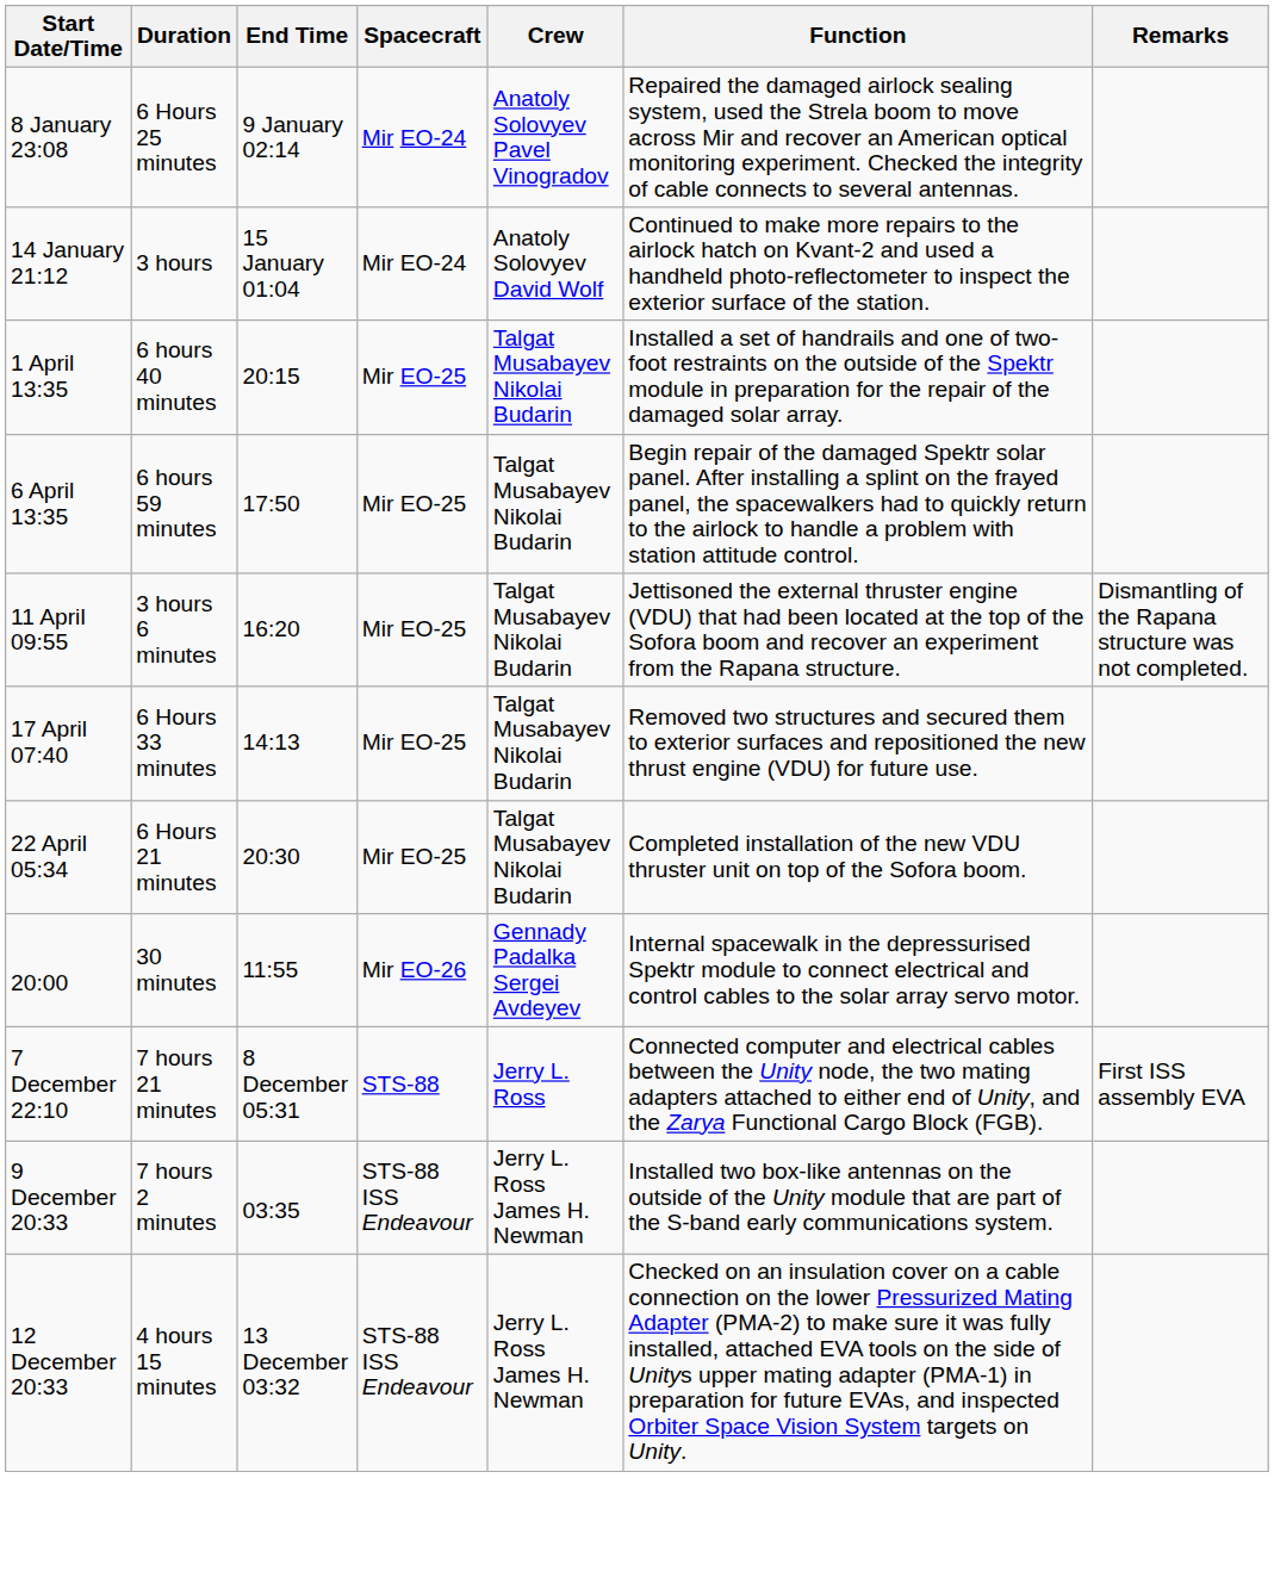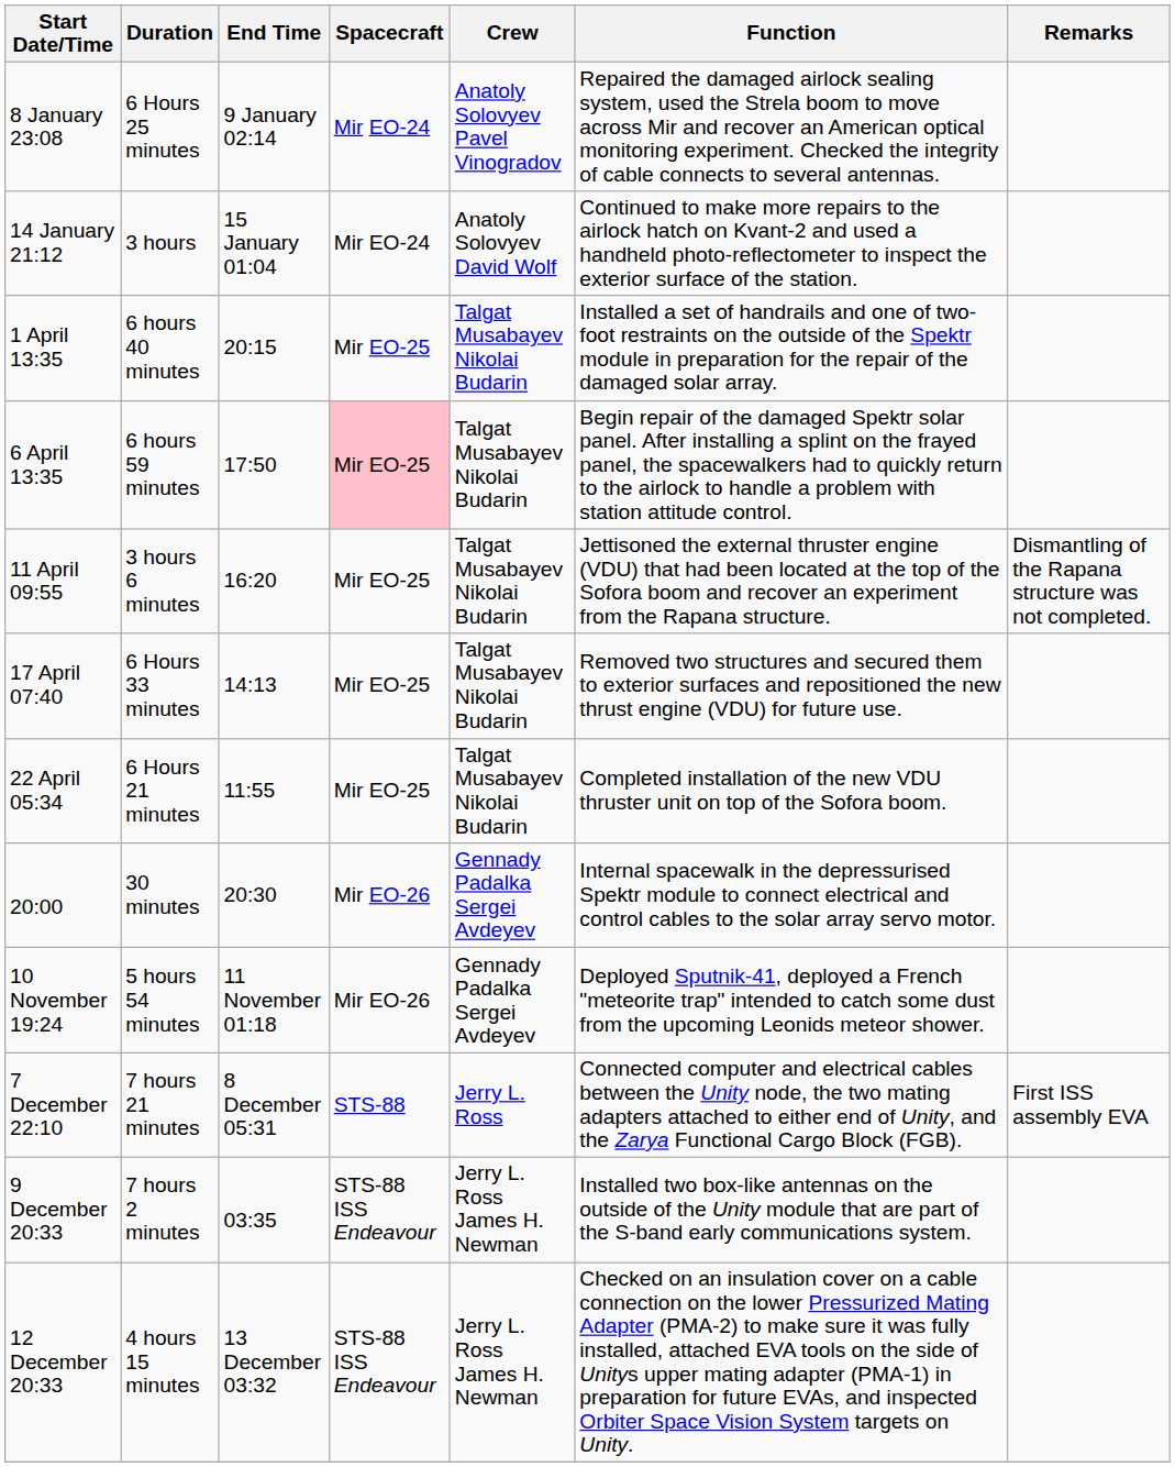 <table class="wikitable" width="100%">
 <tr>
 <th>Start Date/Time</th>
 <th>Duration</th>
 <th>End Time</th>
 <th>Spacecraft</th>
 <th>Crew</th>
 <th>Function</th>
 <th>Remarks</th>
 </tr>
 <tr>
 <td>8 January<br>23:08</td>
 <td>6 Hours<br>25 minutes</td>
 <td>9 January<br>02:14</td>
 <td><a href='#'>Mir</a> <a href='#'>EO-24</a></td>
 <td><a href='#'>Anatoly Solovyev</a><br><a href='#'>Pavel Vinogradov</a></td>
 <td>Repaired the damaged airlock sealing system, used the Strela boom to move across Mir and recover an American optical monitoring experiment. Checked the integrity of cable connects to several antennas.</td>
 <td></td>
 </tr>
 <tr>
 <td>14 January<br>21:12</td>
 <td>3 hours<br></td>
 <td>15 January<br>01:04</td>
 <td>Mir EO-24</td>
 <td>Anatoly Solovyev<br><a href='#'>David Wolf</a></td>
 <td>Continued to make more repairs to the airlock hatch on Kvant-2 and used a handheld photo-reflectometer to inspect the exterior surface of the station.</td>
 <td></td>
 </tr>
 <tr>
 <td>1 April<br>13:35</td>
 <td>6 hours<br>40 minutes</td>
 <td>20:15</td>
 <td>Mir <a href='#'>EO-25</a></td>
 <td><a href='#'>Talgat Musabayev</a><br><a href='#'>Nikolai Budarin</a></td>
 <td>Installed a set of handrails and one of two-foot restraints on the outside of the <a href='#'>Spektr</a> module in preparation for the repair of the damaged solar array.</td>
 <td></td>
 </tr>
 <tr>
 <td>6 April<br>13:35</td>
 <td>6 hours<br>59 minutes</td>
 <td>17:50</td>
-<td>Mir EO-25</td>
+<td style="background: pink;">Mir EO-25</td>
 <td>Talgat Musabayev<br>Nikolai Budarin</td>
 <td>Begin repair of the damaged Spektr solar panel. After installing a splint on the frayed panel, the spacewalkers had to quickly return to the airlock to handle a problem with station attitude control.</td>
 <td></td>
 </tr>
 <tr>
 <td>11 April<br>09:55</td>
 <td>3 hours<br>6 minutes</td>
 <td>16:20</td>
 <td>Mir EO-25</td>
 <td>Talgat Musabayev<br>Nikolai Budarin</td>
 <td>Jettisoned the external thruster engine (VDU) that had been located at the top of the Sofora boom and recover an experiment from the Rapana structure.</td>
 <td>Dismantling of the Rapana structure was not completed.</td>
 </tr>
 <tr>
 <td>17 April<br>07:40</td>
 <td>6 Hours<br>33 minutes</td>
 <td>14:13</td>
 <td>Mir EO-25</td>
 <td>Talgat Musabayev<br>Nikolai Budarin</td>
 <td>Removed two structures and secured them to exterior surfaces and repositioned the new thrust engine (VDU) for future use.</td>
 <td></td>
 </tr>
 <tr>
 <td>22 April<br>05:34</td>
 <td>6 Hours<br>21 minutes</td>
-<td>20:30</td>
+<td>11:55</td>
 <td>Mir EO-25</td>
 <td>Talgat Musabayev<br>Nikolai Budarin</td>
 <td>Completed installation of the new VDU thruster unit on top of the Sofora boom.</td>
 <td></td>
 </tr>
 <tr>
 <td><br>20:00</td>
 <td>30 minutes</td>
-<td>11:55</td>
+<td>20:30</td>
 <td>Mir <a href='#'>EO-26</a></td>
 <td><a href='#'>Gennady Padalka</a><br><a href='#'>Sergei Avdeyev</a></td>
 <td>Internal spacewalk in the depressurised Spektr module to connect electrical and control cables to the solar array servo motor.</td>
+<td></td>
+</tr>
+<tr>
+<td>10 November<br>19:24</td>
+<td>5 hours<br>54 minutes</td>
+<td>11 November<br>01:18</td>
+<td>Mir EO-26</td>
+<td>Gennady Padalka<br>Sergei Avdeyev</td>
+<td>Deployed <a href='#'>Sputnik-41</a>, deployed a French "meteorite trap" intended to catch some dust from the upcoming Leonids meteor shower.</td>
 <td></td>
 </tr>
 <tr>
 <td>7 December<br>22:10</td>
 <td>7 hours<br>21 minutes</td>
 <td>8 December<br>05:31</td>
 <td><a href='#'>STS-88</a><br></td>
 <td><a href='#'>Jerry L. Ross</a><br></td>
 <td>Connected computer and electrical cables between the <a href='#'><em>Unity</em></a> node, the two mating adapters attached to either end of <em>Unity</em>, and the <em><a href='#'>Zarya</a></em> Functional Cargo Block (FGB).</td>
 <td>First ISS assembly EVA</td>
 </tr>
 <tr>
 <td>9 December<br>20:33</td>
 <td>7 hours<br>2 minutes</td>
 <td><br>03:35</td>
 <td>STS-88<br>ISS <em>Endeavour</em></td>
 <td>Jerry L. Ross<br>James H. Newman</td>
 <td>Installed two box-like antennas on the outside of the <em>Unity</em> module that are part of the S-band early communications system.</td>
 <td></td>
 </tr>
 <tr>
 <td>12 December<br>20:33</td>
 <td>4 hours<br>15 minutes</td>
 <td>13 December<br>03:32</td>
 <td>STS-88<br>ISS <em>Endeavour</em></td>
 <td>Jerry L. Ross<br>James H. Newman</td>
 <td>Checked on an insulation cover on a cable connection on the lower <a href='#'>Pressurized Mating Adapter</a> (PMA-2) to make sure it was fully installed, attached EVA tools on the side of <em>Unity</em>s upper mating adapter (PMA-1) in preparation for future EVAs, and inspected <a href='#'>Orbiter Space Vision System</a> targets on <em>Unity</em>.</td>
 <td></td>
 </tr>
 <tr>
 </tr>
 </table>
